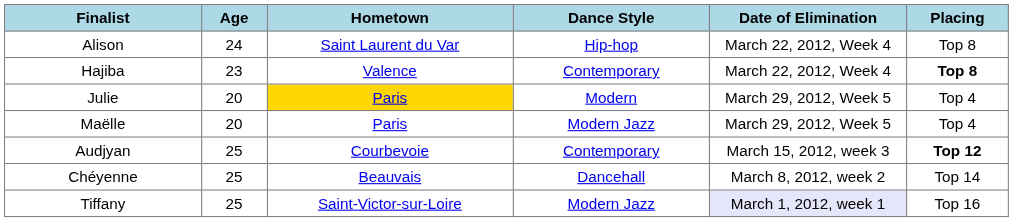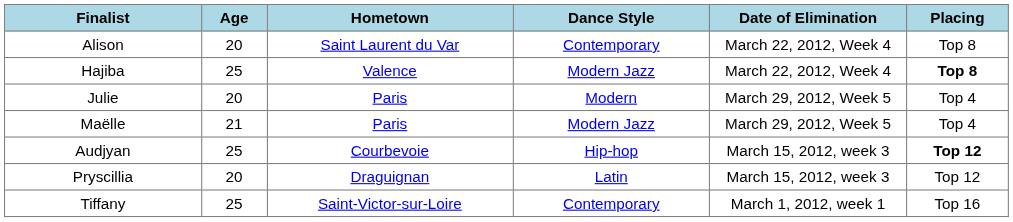 <table border="1" cellpadding="4" cellspacing="0" style="text-align:center; font-size:90%; border-collapse:collapse;" width=75%>
 <tr style="background:LightBlue;">
 <th width=12%>Finalist</th>
 <th width=4%; align=center>Age</th>
 <th width=15%>Hometown</th>
 <th width=12%>Dance Style</th>
 <th width=12%>Date of Elimination</th>
 <th width=6%>Placing</th>
 </tr>
 <tr>
 <td>Alison</td>
-<td>24</td>
+<td>20</td>
 <td><a href='#'>Saint Laurent du Var</a></td>
-<td><a href='#'>Hip-hop</a></td>
+<td><a href='#'>Contemporary</a></td>
 <td>March 22, 2012, Week 4</td>
 <td>Top 8</td>
 </tr>
 <tr>
 <td>Hajiba</td>
-<td>23</td>
+<td>25</td>
 <td><a href='#'>Valence</a></td>
-<td><a href='#'>Contemporary</a></td>
+<td><a href='#'>Modern Jazz</a></td>
 <td>March 22, 2012, Week 4</td>
 <td><strong>Top 8</strong></td>
 </tr>
 <tr>
 <td>Julie</td>
 <td>20</td>
-<td style="background: gold;"><a href='#'>Paris</a></td>
+<td><a href='#'>Paris</a></td>
 <td><a href='#'>Modern</a></td>
 <td>March 29, 2012, Week 5</td>
 <td>Top 4</td>
 </tr>
 <tr>
 <td>Maëlle</td>
-<td>20</td>
+<td>21</td>
 <td><a href='#'>Paris</a></td>
 <td><a href='#'>Modern Jazz</a></td>
 <td>March 29, 2012, Week 5</td>
 <td>Top 4</td>
 </tr>
 <tr>
 <td>Audjyan</td>
 <td>25</td>
 <td><a href='#'>Courbevoie</a></td>
-<td><a href='#'>Contemporary</a></td>
+<td><a href='#'>Hip-hop</a></td>
 <td>March 15, 2012, week 3</td>
 <td><strong>Top 12</strong></td>
 </tr>
 <tr>
-<td>Chéyenne</td>
-<td>25</td>
-<td><a href='#'>Beauvais</a></td>
-<td><a href='#'>Dancehall</a></td>
-<td>March 8, 2012, week 2</td>
-<td>Top 14</td>
+<td>Pryscillia</td>
+<td>20</td>
+<td><a href='#'>Draguignan</a></td>
+<td><a href='#'>Latin</a></td>
+<td>March 15, 2012, week 3</td>
+<td>Top 12</td>
 </tr>
 <tr>
 <td>Tiffany</td>
 <td>25</td>
 <td><a href='#'>Saint-Victor-sur-Loire</a></td>
-<td><a href='#'>Modern Jazz</a></td>
-<td style="background: lavender;">March 1, 2012, week 1</td>
+<td><a href='#'>Contemporary</a></td>
+<td>March 1, 2012, week 1</td>
 <td>Top 16</td>
 </tr>
 </table>
